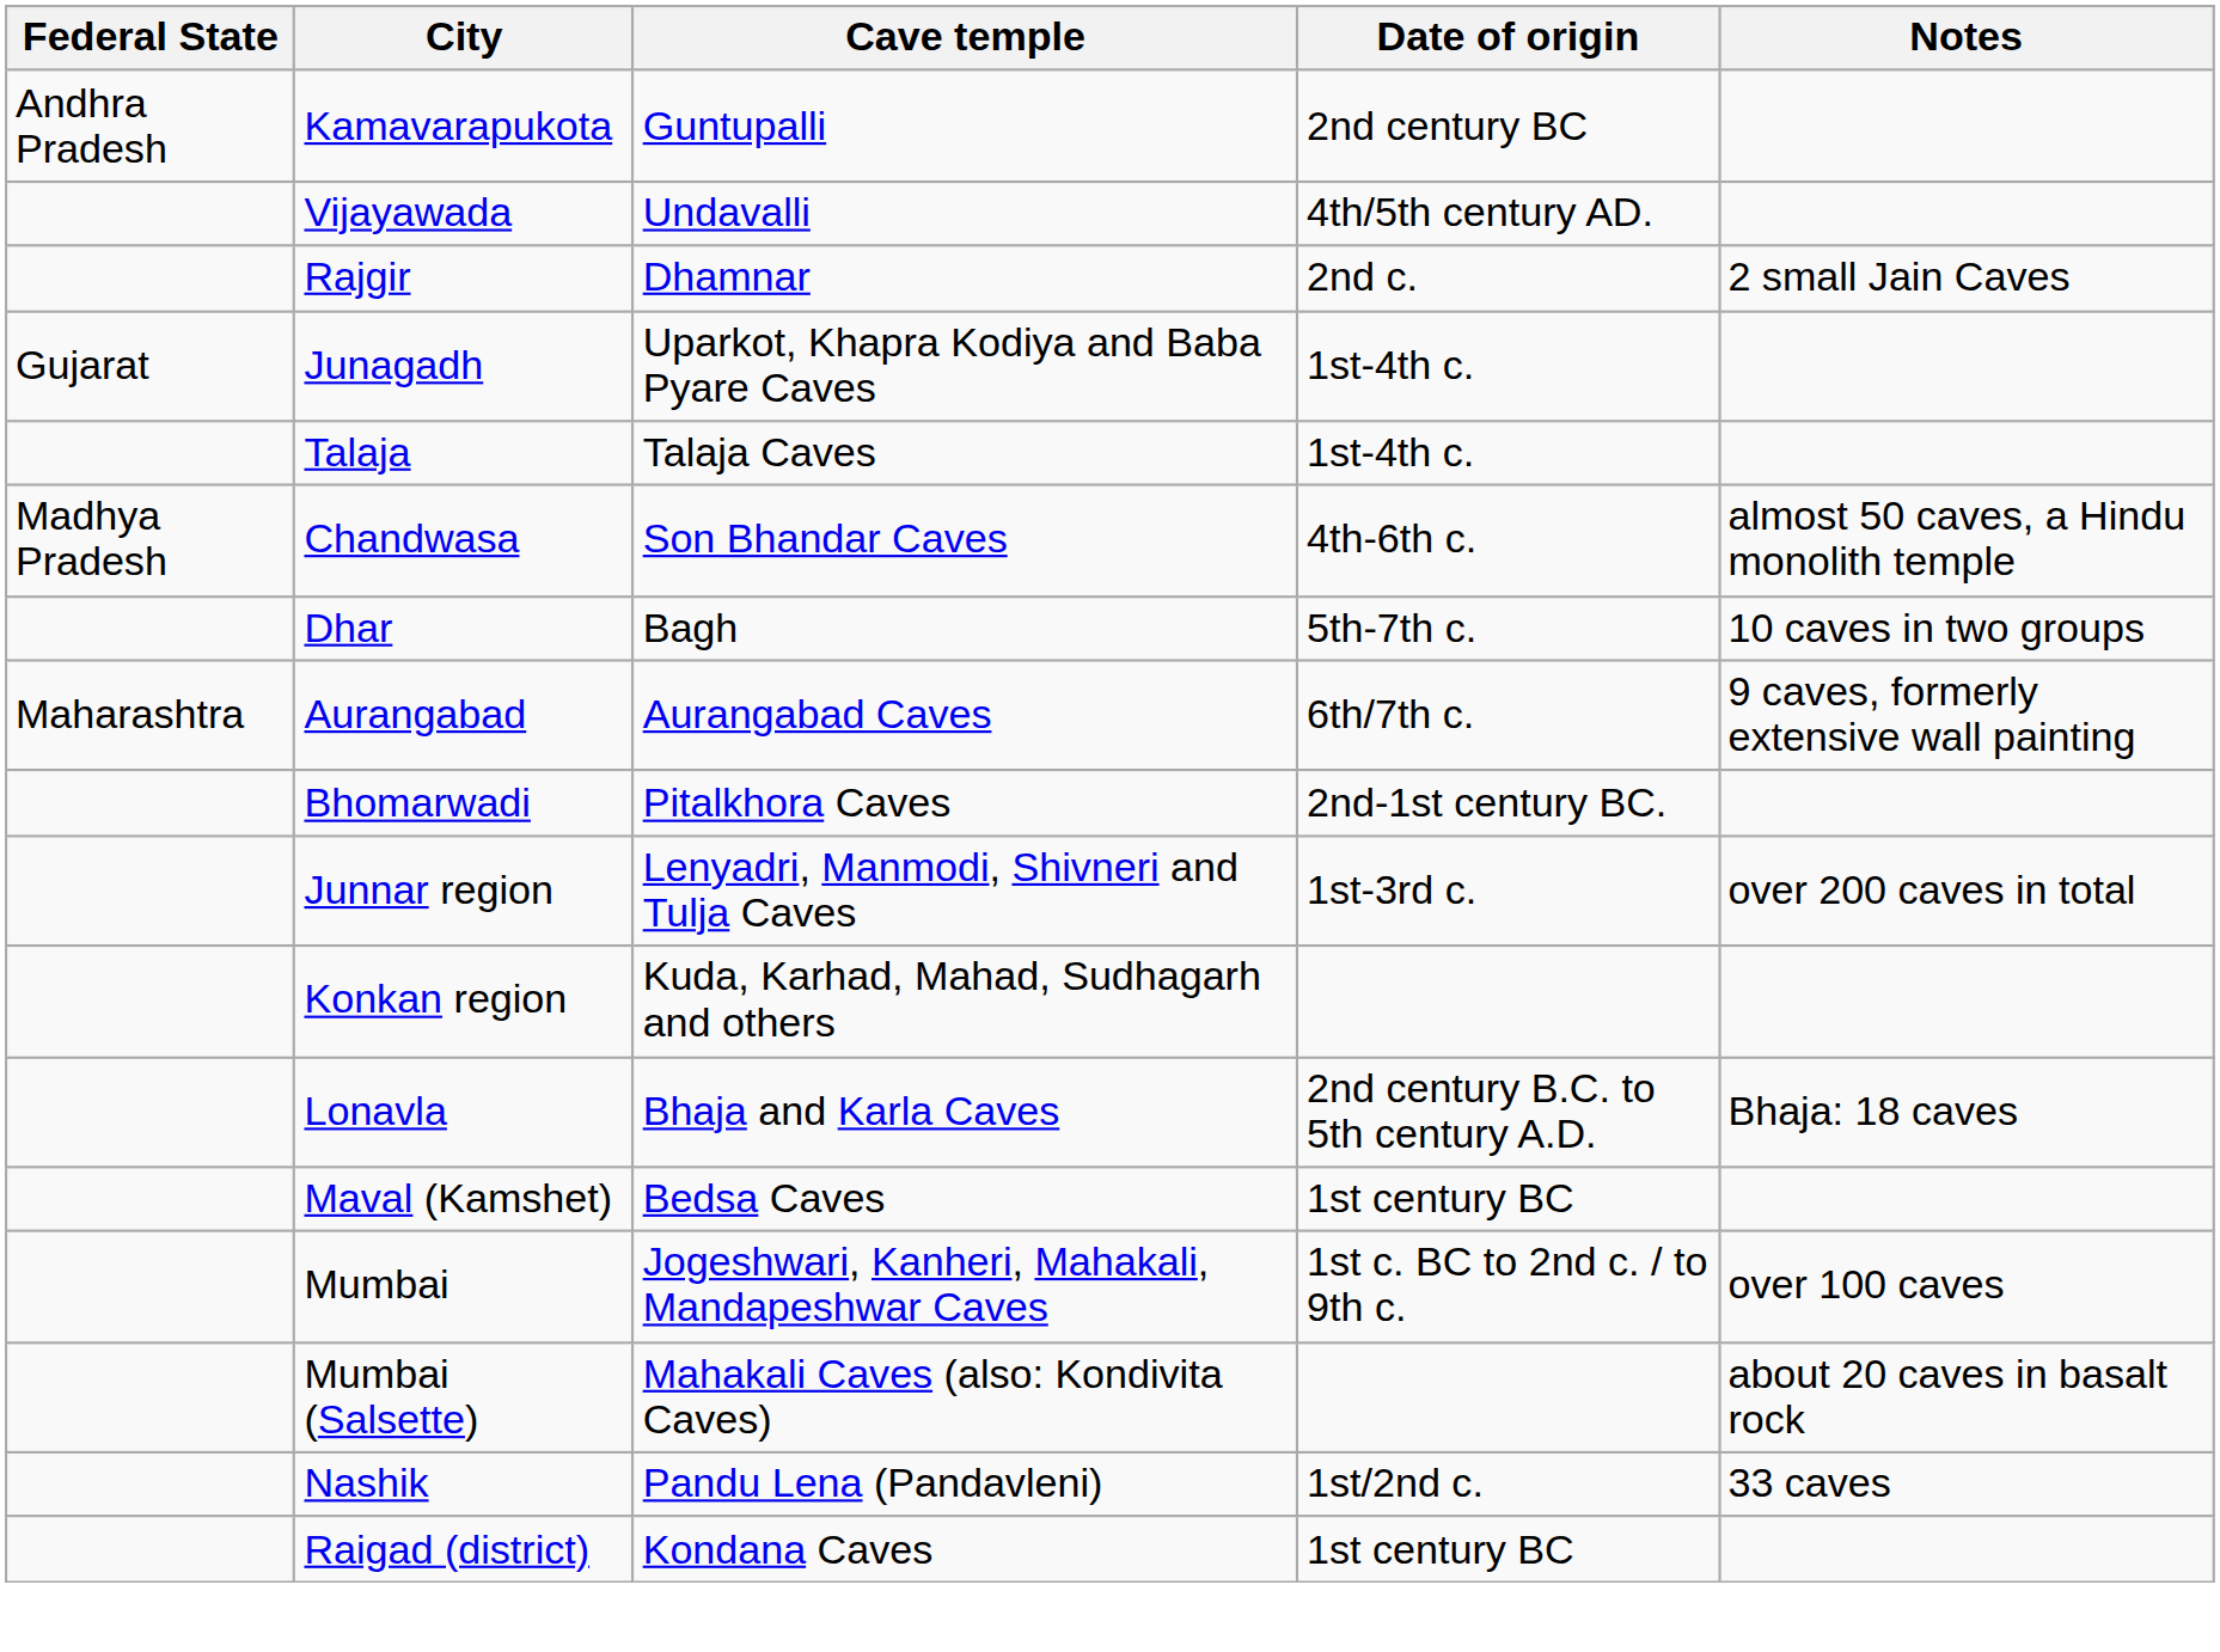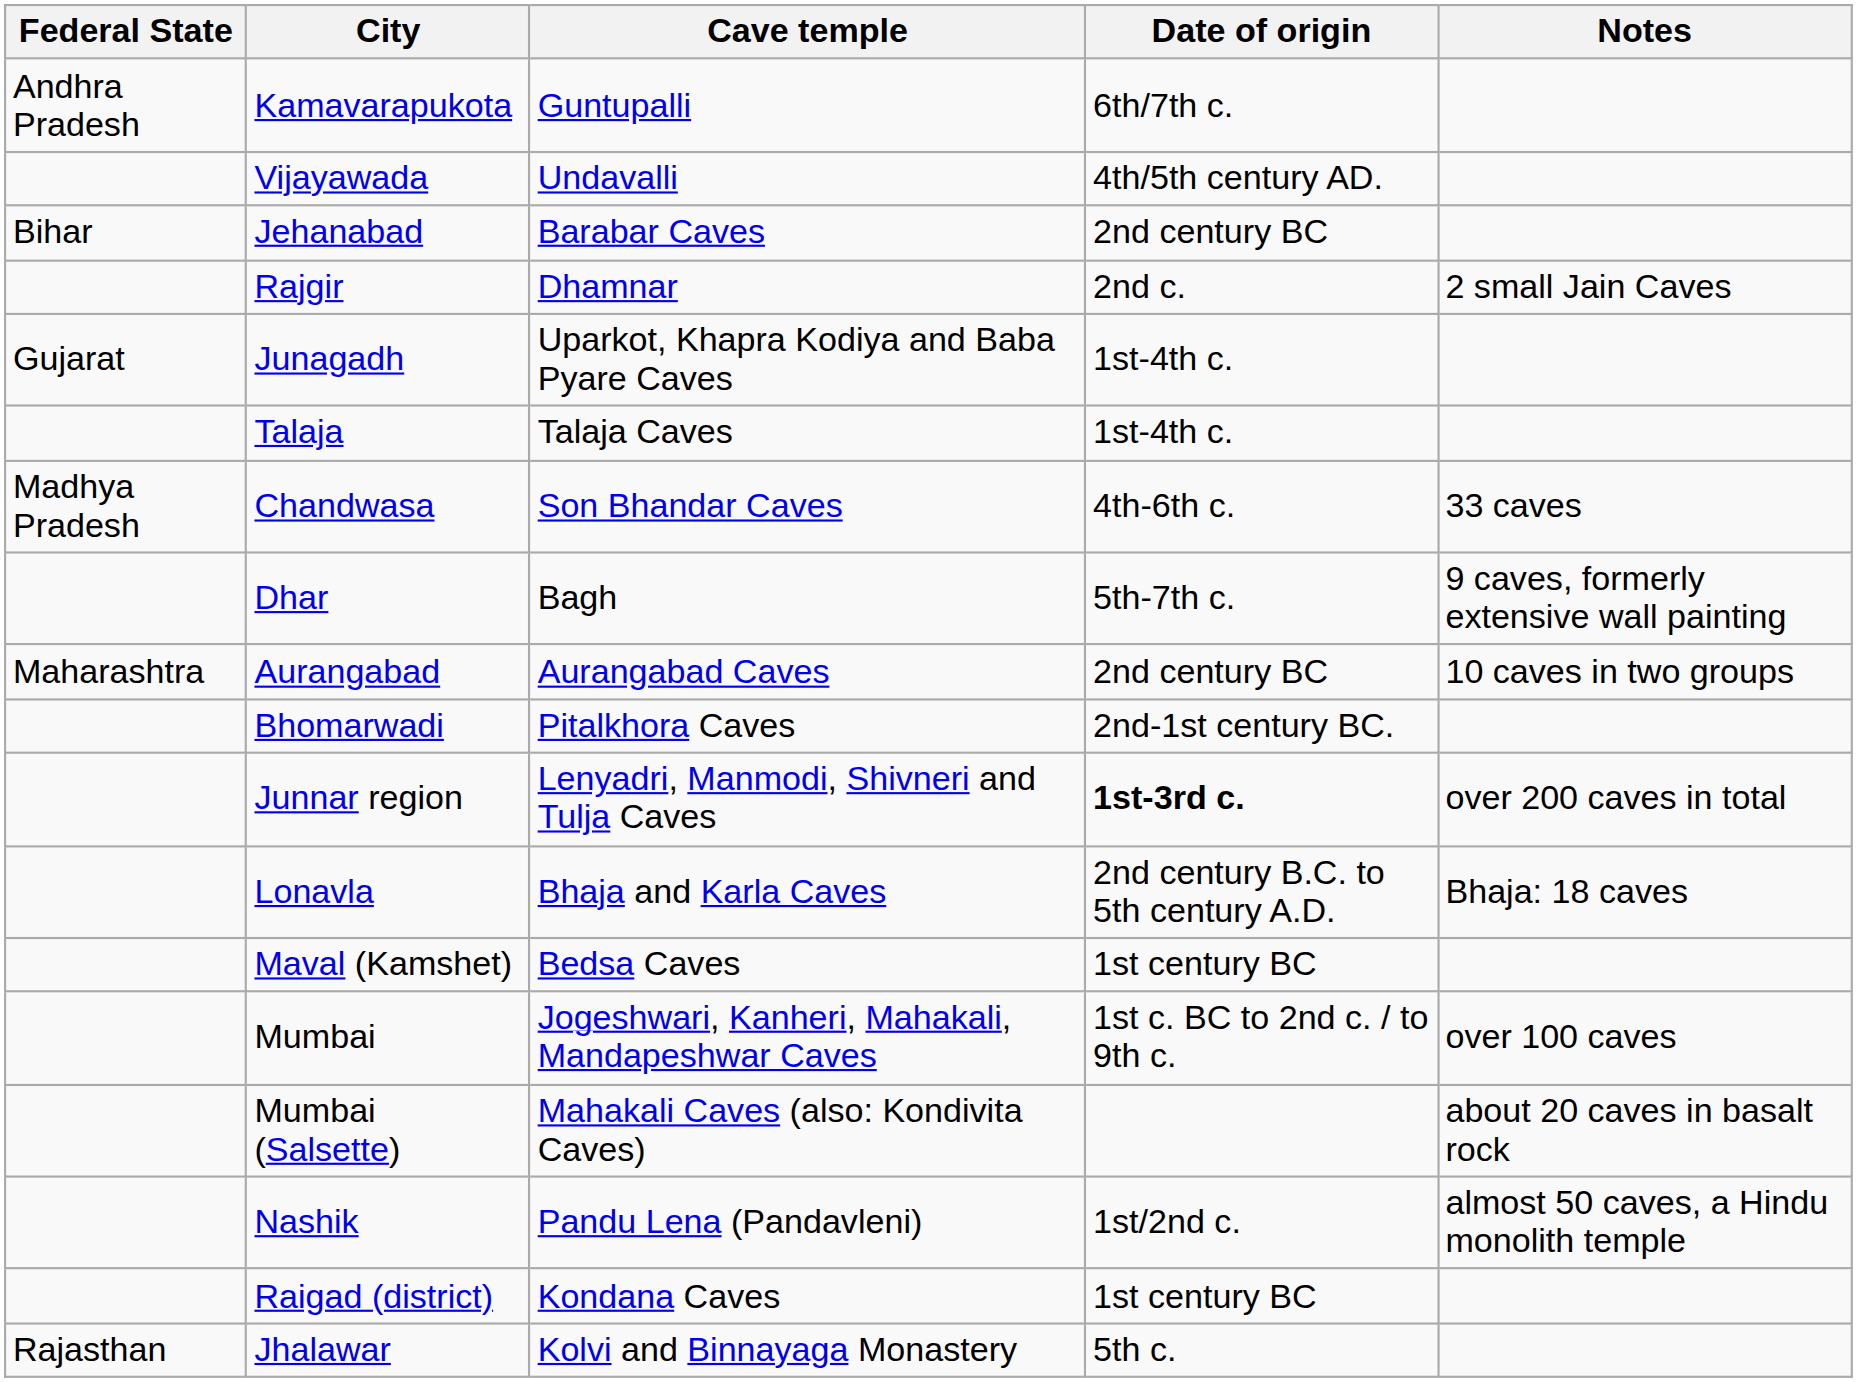 <table class="wikitable sortable">
 <tr>
 <th>Federal State</th>
 <th>City</th>
 <th>Cave temple</th>
 <th>Date of origin</th>
 <th>Notes</th>
 </tr>
 <tr>
 <td>Andhra Pradesh</td>
 <td><a href='#'>Kamavarapukota</a></td>
 <td><a href='#'>Guntupalli</a></td>
-<td>2nd century BC</td>
+<td>6th/7th c.</td>
 <td></td>
 </tr>
 <tr>
 <td></td>
 <td><a href='#'>Vijayawada</a></td>
 <td><a href='#'>Undavalli</a></td>
 <td>4th/5th century AD.</td>
+<td></td>
+</tr>
+<tr>
+<td>Bihar</td>
+<td><a href='#'>Jehanabad</a></td>
+<td><a href='#'>Barabar Caves</a></td>
+<td>2nd century BC</td>
 <td></td>
 </tr>
 <tr>
 <td></td>
 <td><a href='#'>Rajgir</a></td>
 <td><a href='#'>Dhamnar</a></td>
 <td>2nd c.</td>
 <td>2 small Jain Caves</td>
 </tr>
 <tr>
 <td>Gujarat</td>
 <td><a href='#'>Junagadh</a></td>
 <td>Uparkot, Khapra Kodiya and Baba Pyare Caves</td>
 <td>1st-4th c.</td>
 <td></td>
 </tr>
 <tr>
 <td></td>
 <td><a href='#'>Talaja</a></td>
 <td>Talaja Caves</td>
 <td>1st-4th c.</td>
 <td></td>
 </tr>
 <tr>
 <td>Madhya Pradesh</td>
 <td><a href='#'>Chandwasa</a></td>
 <td><a href='#'>Son Bhandar Caves</a></td>
 <td>4th-6th c.</td>
-<td>almost 50 caves, a Hindu monolith temple</td>
+<td>33 caves</td>
 </tr>
 <tr>
 <td></td>
 <td><a href='#'>Dhar</a></td>
 <td>Bagh</td>
 <td>5th-7th c.</td>
-<td>10 caves in two groups</td>
+<td>9 caves, formerly extensive wall painting</td>
 </tr>
 <tr>
 <td>Maharashtra</td>
 <td><a href='#'>Aurangabad</a></td>
 <td><a href='#'>Aurangabad Caves</a></td>
-<td>6th/7th c.</td>
-<td>9 caves, formerly extensive wall painting</td>
+<td>2nd century BC</td>
+<td>10 caves in two groups</td>
 </tr>
 <tr>
 <td></td>
 <td><a href='#'>Bhomarwadi</a></td>
 <td><a href='#'>Pitalkhora</a> Caves</td>
 <td>2nd-1st century BC.</td>
 <td></td>
 </tr>
 <tr>
 <td></td>
 <td><a href='#'>Junnar</a> region</td>
 <td><a href='#'>Lenyadri</a>, <a href='#'>Manmodi</a>, <a href='#'>Shivneri</a> and <a href='#'>Tulja</a> Caves</td>
-<td>1st-3rd c.</td>
+<td><strong>1st-3rd c.</strong></td>
 <td>over 200 caves in total</td>
-</tr>
-<tr>
-<td></td>
-<td><a href='#'>Konkan</a> region</td>
-<td>Kuda, Karhad, Mahad, Sudhagarh and others</td>
-<td></td>
-<td></td>
 </tr>
 <tr>
 <td></td>
 <td><a href='#'>Lonavla</a></td>
 <td><a href='#'>Bhaja</a> and <a href='#'>Karla Caves</a></td>
 <td>2nd century B.C. to 5th century A.D.</td>
 <td>Bhaja: 18 caves</td>
 </tr>
 <tr>
 <td></td>
 <td><a href='#'>Maval</a> (Kamshet)</td>
 <td><a href='#'>Bedsa</a> Caves</td>
 <td>1st century BC</td>
 <td></td>
 </tr>
 <tr>
 <td></td>
 <td>Mumbai</td>
 <td><a href='#'>Jogeshwari</a>, <a href='#'>Kanheri</a>, <a href='#'>Mahakali</a>, <a href='#'>Mandapeshwar Caves</a></td>
 <td>1st c. BC to 2nd c. / to 9th c.</td>
 <td>over 100 caves</td>
 </tr>
 <tr>
 <td></td>
 <td>Mumbai (<a href='#'>Salsette</a>)</td>
 <td><a href='#'>Mahakali Caves</a> (also: Kondivita Caves)</td>
 <td></td>
 <td>about 20 caves in basalt rock</td>
 </tr>
 <tr>
 <td></td>
 <td><a href='#'>Nashik</a></td>
 <td><a href='#'>Pandu Lena</a> (Pandavleni)</td>
 <td>1st/2nd c.</td>
-<td>33 caves</td>
+<td>almost 50 caves, a Hindu monolith temple</td>
 </tr>
 <tr>
 <td></td>
 <td><a href='#'>Raigad (district)</a></td>
 <td><a href='#'>Kondana</a> Caves</td>
 <td>1st century BC</td>
 <td></td>
 </tr>
+<tr>
+<td>Rajasthan</td>
+<td><a href='#'>Jhalawar</a></td>
+<td><a href='#'>Kolvi</a> and <a href='#'>Binnayaga</a> Monastery</td>
+<td>5th c.</td>
+<td></td>
+</tr>
 </table>
